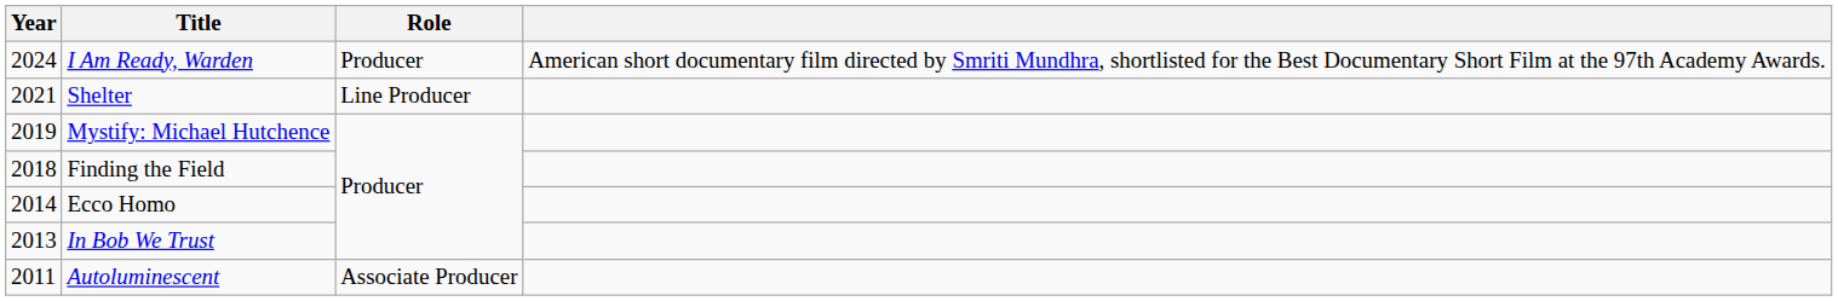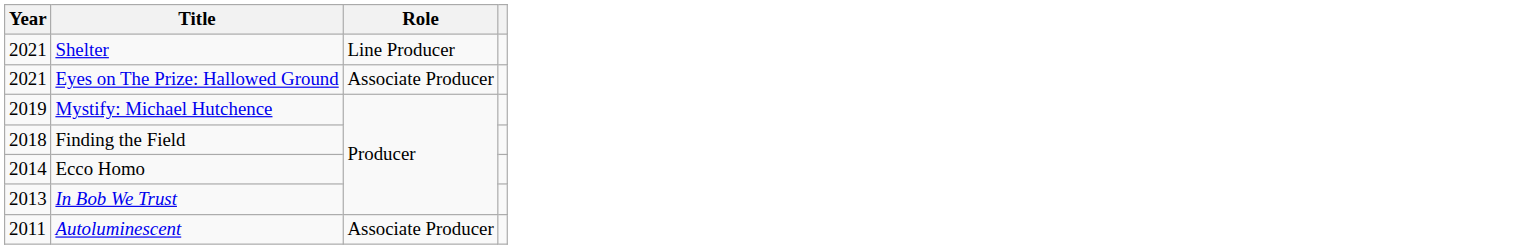 <table class="wikitable">
 <tr>
 <th>Year</th>
 <th>Title</th>
 <th>Role</th>
 <th></th>
 </tr>
 <tr>
-<td>2024</td>
-<td><em><a href='#'>I Am Ready, Warden</a></em></td>
-<td>Producer</td>
-<td>American short documentary film directed by <a href='#'>Smriti Mundhra</a>, shortlisted for the Best Documentary Short Film at the 97th Academy Awards.</td>
+<td>2021</td>
+<td><a href='#'>Shelter</a></td>
+<td>Line Producer</td>
+<td></td>
 </tr>
 <tr>
 <td>2021</td>
-<td><a href='#'>Shelter</a></td>
-<td>Line Producer</td>
+<td><a href='#'>Eyes on The Prize: Hallowed Ground</a></td>
+<td>Associate Producer</td>
 <td></td>
 </tr>
 <tr>
 <td>2019</td>
 <td><a href='#'>Mystify: Michael Hutchence</a></td>
 <td rowspan=4>Producer</td>
 <td></td>
 </tr>
 <tr>
 <td>2018</td>
 <td>Finding the Field</td>
 <td></td>
 </tr>
 <tr>
 <td>2014</td>
 <td>Ecco Homo</td>
 <td></td>
 </tr>
 <tr>
 <td>2013</td>
 <td><em><a href='#'>In Bob We Trust</a></em></td>
 <td></td>
 </tr>
 <tr>
 <td>2011</td>
 <td><em><a href='#'>Autoluminescent</a></em></td>
 <td>Associate Producer</td>
 <td></td>
 </tr>
 </table>
